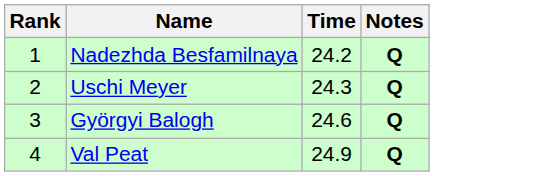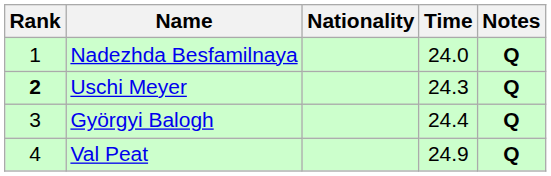 <table class="wikitable sortable" style="text-align:center">
 <tr>
 <th>Rank</th>
 <th>Name</th>
+<th>Nationality</th>
 <th>Time</th>
 <th>Notes</th>
 </tr>
 <tr bgcolor=ccffcc>
 <td>1</td>
 <td align=left><a href='#'>Nadezhda Besfamilnaya</a></td>
-<td>24.2</td>
+<td align=left></td>
+<td>24.0</td>
 <td><strong>Q</strong></td>
 </tr>
 <tr bgcolor=ccffcc>
-<td>2</td>
+<td><strong>2</strong></td>
 <td align=left><a href='#'>Uschi Meyer</a></td>
+<td align=left></td>
 <td>24.3</td>
 <td><strong>Q</strong></td>
 </tr>
 <tr bgcolor=ccffcc>
 <td>3</td>
 <td align=left><a href='#'>Györgyi Balogh</a></td>
-<td>24.6</td>
+<td align=left></td>
+<td>24.4</td>
 <td><strong>Q</strong></td>
 </tr>
 <tr bgcolor=ccffcc>
 <td>4</td>
 <td align=left><a href='#'>Val Peat</a></td>
+<td align=left></td>
 <td>24.9</td>
 <td><strong>Q</strong></td>
 </tr>
 </table>
